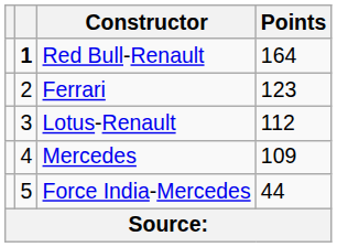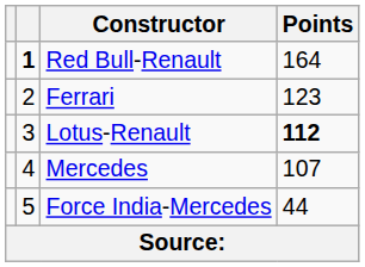 <table class="wikitable" style="font-size: 85%;">
 <tr>
 <th></th>
 <th></th>
 <th>Constructor</th>
 <th>Points</th>
 </tr>
 <tr>
 <td align="left"></td>
 <td align="center"><strong>1</strong></td>
 <td> <a href='#'>Red Bull</a>-<a href='#'>Renault</a></td>
 <td>164</td>
 </tr>
 <tr>
 <td align="left"></td>
 <td align="center">2</td>
 <td> <a href='#'>Ferrari</a></td>
 <td>123</td>
 </tr>
 <tr>
 <td align="left"></td>
 <td align="center">3</td>
 <td> <a href='#'>Lotus</a>-<a href='#'>Renault</a></td>
-<td>112</td>
+<td><strong>112</strong></td>
 </tr>
 <tr>
 <td align="left"></td>
 <td align="center">4</td>
 <td> <a href='#'>Mercedes</a></td>
-<td>109</td>
+<td>107</td>
 </tr>
 <tr>
 <td align="left"></td>
 <td align="center">5</td>
 <td> <a href='#'>Force India</a>-<a href='#'>Mercedes</a></td>
 <td>44</td>
 </tr>
 <tr>
 <th colspan=4>Source: </th>
 </tr>
 </table>
